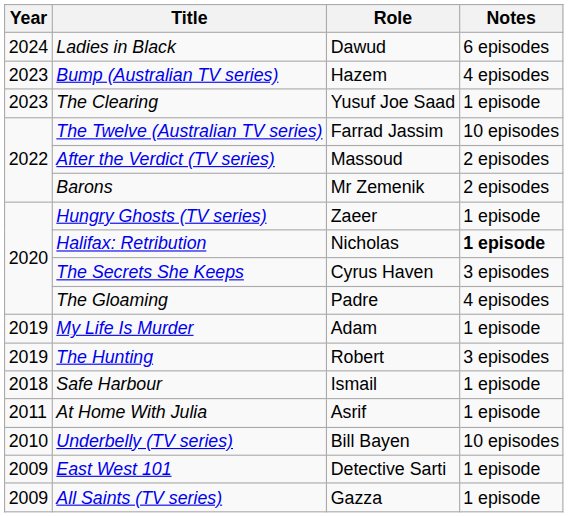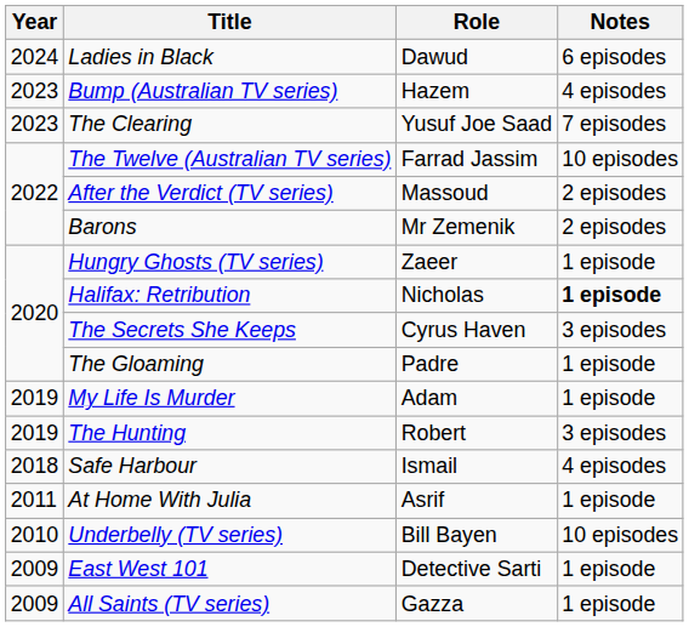 <table class="wikitable">
 <tr>
 <th>Year</th>
 <th>Title</th>
 <th>Role</th>
 <th>Notes</th>
 </tr>
 <tr>
 <td>2024</td>
 <td><em>Ladies in Black</em></td>
 <td>Dawud</td>
 <td>6 episodes</td>
 </tr>
 <tr>
 <td>2023</td>
 <td><em><a href='#'>Bump (Australian TV series)</a></em></td>
 <td>Hazem</td>
 <td>4 episodes</td>
 </tr>
 <tr>
 <td>2023</td>
 <td><em>The Clearing</em></td>
 <td>Yusuf Joe Saad</td>
-<td>1 episode</td>
+<td>7 episodes</td>
 </tr>
 <tr>
 <td rowspan="3">2022</td>
 <td><em><a href='#'>The Twelve (Australian TV series)</a></em></td>
 <td>Farrad Jassim</td>
 <td>10 episodes</td>
 </tr>
 <tr>
 <td><em><a href='#'>After the Verdict (TV series)</a></em></td>
 <td>Massoud</td>
 <td>2 episodes</td>
 </tr>
 <tr>
 <td><em>Barons</em></td>
 <td>Mr Zemenik</td>
 <td>2 episodes</td>
 </tr>
 <tr>
 <td rowspan="4">2020</td>
 <td><em><a href='#'>Hungry Ghosts (TV series)</a></em></td>
 <td>Zaeer</td>
 <td>1 episode</td>
 </tr>
 <tr>
 <td><em><a href='#'>Halifax: Retribution</a></em></td>
 <td>Nicholas</td>
 <td><strong>1 episode</strong></td>
 </tr>
 <tr>
 <td><em><a href='#'>The Secrets She Keeps</a></em></td>
 <td>Cyrus Haven</td>
 <td>3 episodes</td>
 </tr>
 <tr>
 <td><em>The Gloaming</em></td>
 <td>Padre</td>
-<td>4 episodes</td>
+<td>1 episode</td>
 </tr>
 <tr>
 <td>2019</td>
 <td><em><a href='#'>My Life Is Murder</a></em></td>
 <td>Adam</td>
 <td>1 episode</td>
 </tr>
 <tr>
 <td>2019</td>
 <td><em><a href='#'>The Hunting</a></em></td>
 <td>Robert</td>
 <td>3 episodes</td>
 </tr>
 <tr>
 <td>2018</td>
 <td><em>Safe Harbour</em> </td>
 <td>Ismail</td>
-<td>1 episode</td>
+<td>4 episodes</td>
 </tr>
 <tr>
 <td>2011</td>
 <td><em>At Home With Julia</em></td>
 <td>Asrif</td>
 <td>1 episode</td>
 </tr>
 <tr>
 <td>2010</td>
 <td><em><a href='#'>Underbelly (TV series)</a></em></td>
 <td>Bill Bayen</td>
 <td>10 episodes</td>
 </tr>
 <tr>
 <td>2009</td>
 <td><em><a href='#'>East West 101</a></em></td>
 <td>Detective Sarti</td>
 <td>1 episode</td>
 </tr>
 <tr>
 <td>2009</td>
 <td><em><a href='#'>All Saints (TV series)</a></em></td>
 <td>Gazza</td>
 <td>1 episode</td>
 </tr>
 </table>
